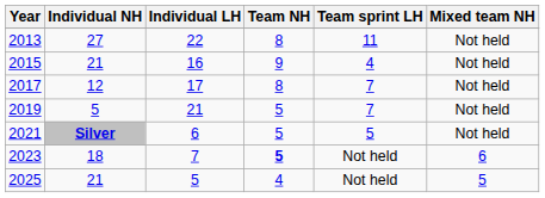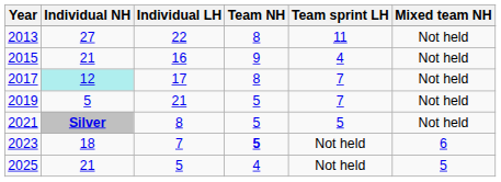 <table class="wikitable" "text-align:center;">
 <tr>
 <th>Year</th>
 <th>Individual NH</th>
 <th>Individual LH</th>
 <th>Team NH</th>
 <th>Team sprint LH</th>
 <th>Mixed team NH</th>
 </tr>
 <tr>
 </tr>
 <tr align=center>
 <td><a href='#'>2013</a></td>
 <td><a href='#'>27</a></td>
 <td><a href='#'>22</a></td>
 <td><a href='#'>8</a></td>
 <td><a href='#'>11</a></td>
 <td>Not held</td>
 </tr>
 <tr align=center>
 <td><a href='#'>2015</a></td>
 <td><a href='#'>21</a></td>
 <td><a href='#'>16</a></td>
 <td><a href='#'>9</a></td>
 <td><a href='#'>4</a></td>
 <td>Not held</td>
 </tr>
 <tr align=center>
 <td><a href='#'>2017</a></td>
-<td><a href='#'>12</a></td>
+<td style="background: paleturquoise;"><a href='#'>12</a></td>
 <td><a href='#'>17</a></td>
 <td><a href='#'>8</a></td>
 <td><a href='#'>7</a></td>
 <td>Not held</td>
 </tr>
 <tr align=center>
 <td><a href='#'>2019</a></td>
 <td><a href='#'>5</a></td>
 <td><a href='#'>21</a></td>
 <td><a href='#'>5</a></td>
 <td><a href='#'>7</a></td>
 <td>Not held</td>
 </tr>
 <tr align=center>
 <td><a href='#'>2021</a></td>
 <td style="background:silver;"><a href='#'><strong>Silver</strong></a></td>
-<td><a href='#'>6</a></td>
+<td><a href='#'>8</a></td>
 <td><a href='#'>5</a></td>
 <td><a href='#'>5</a></td>
 <td>Not held</td>
 </tr>
 <tr align=center>
 <td><a href='#'>2023</a></td>
 <td><a href='#'> 18</a></td>
 <td><a href='#'>7</a></td>
 <td><strong><a href='#'>5</a></strong></td>
 <td>Not held</td>
 <td><a href='#'>6</a></td>
 </tr>
 <tr align=center>
 <td><a href='#'>2025</a></td>
 <td><a href='#'>21</a></td>
 <td><a href='#'>5</a></td>
 <td><a href='#'>4</a></td>
 <td>Not held</td>
 <td><a href='#'>5</a></td>
 </tr>
 </table>
